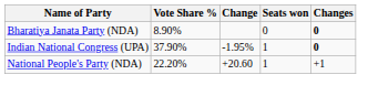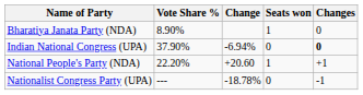 <table class="wikitable sortable">
 <tr>
 <th>Name of Party</th>
 <th>Vote Share %</th>
 <th>Change</th>
 <th>Seats won</th>
 <th>Changes</th>
 </tr>
 <tr>
 <td><a href='#'>Bharatiya Janata Party</a> (NDA)</td>
 <td>8.90%</td>
 <td></td>
+<td>1</td>
 <td>0</td>
-<td><strong>0</strong></td>
 </tr>
 <tr>
 <td><a href='#'>Indian National Congress</a> (UPA)</td>
 <td>37.90%</td>
-<td>-1.95%</td>
-<td>1</td>
+<td>-6.94%</td>
+<td>0</td>
 <td><strong>0</strong></td>
 </tr>
 <tr>
 <td><a href='#'>National People's Party</a> (NDA)</td>
 <td>22.20%</td>
 <td>+20.60</td>
 <td>1</td>
 <td>+1</td>
 </tr>
+<tr>
+<td><a href='#'>Nationalist Congress Party</a> (UPA)</td>
+<td>---</td>
+<td>-18.78%</td>
+<td>0</td>
+<td>-1</td>
+</tr>
 </table>
